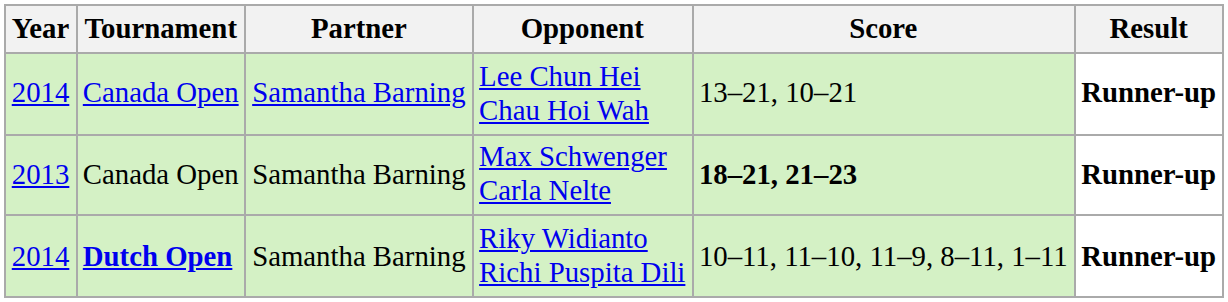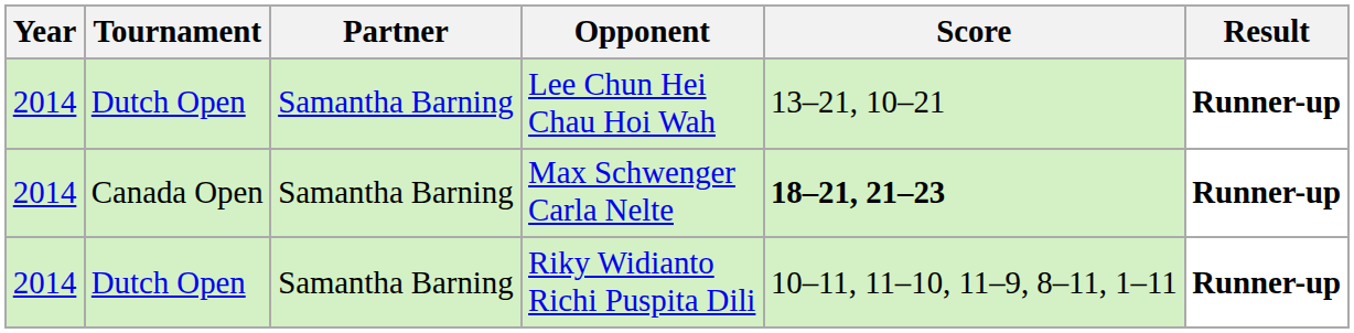 <table class="sortable wikitable" style="font-size: 90%;">
 <tr>
 <th>Year</th>
 <th>Tournament</th>
 <th>Partner</th>
 <th>Opponent</th>
 <th>Score</th>
 <th>Result</th>
 </tr>
 <tr style="background:#D4F1C5">
 <td align="center"><a href='#'>2014</a></td>
-<td align="left"><a href='#'>Canada Open</a></td>
+<td align="left"><a href='#'>Dutch Open</a></td>
 <td align="left"> <a href='#'>Samantha Barning</a></td>
 <td align="left"> <a href='#'>Lee Chun Hei</a><br> <a href='#'>Chau Hoi Wah</a></td>
 <td align="left">13–21, 10–21</td>
 <td style="text-align:left; background:white"> <strong>Runner-up</strong></td>
 </tr>
 <tr style="background:#D4F1C5">
-<td align="center"><a href='#'>2013</a></td>
+<td align="center"><a href='#'>2014</a></td>
 <td align="left">Canada Open</td>
 <td align="left"> Samantha Barning</td>
 <td align="left"> <a href='#'>Max Schwenger</a><br> <a href='#'>Carla Nelte</a></td>
 <td align="left"><strong>18–21, 21–23</strong></td>
 <td style="text-align:left; background:white"> <strong>Runner-up</strong></td>
 </tr>
 <tr style="background:#D4F1C5">
 <td align="center"><a href='#'>2014</a></td>
-<td align="left"><strong><a href='#'>Dutch Open</a></strong></td>
+<td align="left"><a href='#'>Dutch Open</a></td>
 <td align="left"> Samantha Barning</td>
 <td align="left"> <a href='#'>Riky Widianto</a><br> <a href='#'>Richi Puspita Dili</a></td>
 <td align="left">10–11, 11–10, 11–9, 8–11, 1–11</td>
 <td style="text-align:left; background:white"> <strong>Runner-up</strong></td>
 </tr>
 </table>
